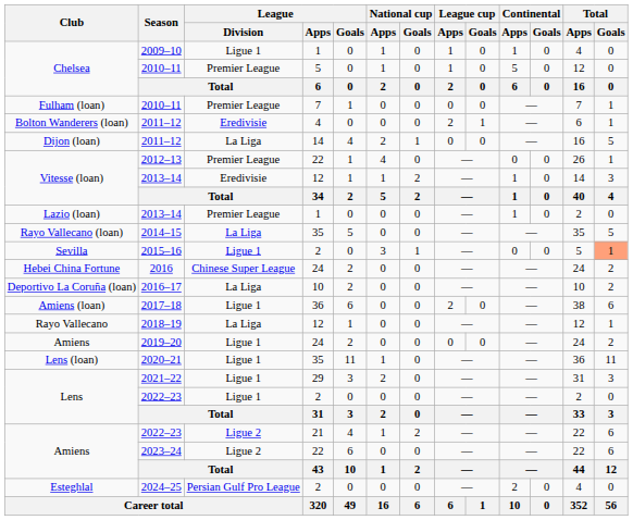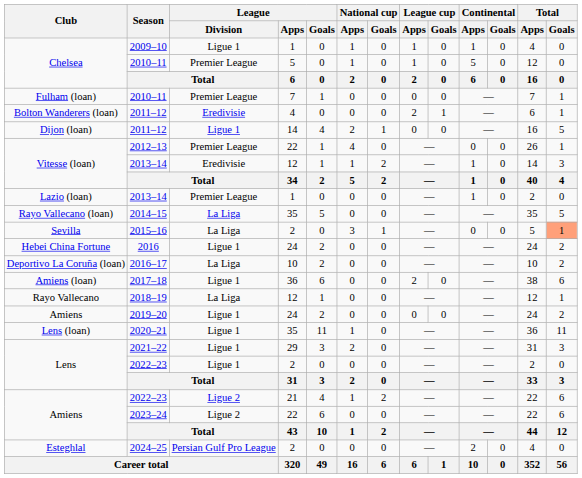 <table class="wikitable" style="text-align: center">
 <tr>
 <th rowspan="2">Club</th>
 <th rowspan="2">Season</th>
 <th colspan="3">League</th>
 <th colspan="2">National cup</th>
 <th colspan="2">League cup</th>
 <th colspan="2">Continental</th>
 <th colspan="2">Total</th>
 </tr>
 <tr>
 <th>Division</th>
 <th>Apps</th>
 <th>Goals</th>
 <th>Apps</th>
 <th>Goals</th>
 <th>Apps</th>
 <th>Goals</th>
 <th>Apps</th>
 <th>Goals</th>
 <th>Apps</th>
 <th>Goals</th>
 </tr>
 <tr>
 <td rowspan="3"><a href='#'>Chelsea</a></td>
 <td><a href='#'>2009–10</a></td>
 <td>Ligue 1</td>
 <td>1</td>
 <td>0</td>
 <td>1</td>
 <td>0</td>
 <td>1</td>
 <td>0</td>
 <td>1</td>
 <td>0</td>
 <td>4</td>
 <td>0</td>
 </tr>
 <tr>
 <td><a href='#'>2010–11</a></td>
 <td>Premier League</td>
 <td>5</td>
 <td>0</td>
 <td>1</td>
 <td>0</td>
 <td>1</td>
 <td>0</td>
 <td>5</td>
 <td>0</td>
 <td>12</td>
 <td>0</td>
 </tr>
 <tr>
 <th colspan="2">Total</th>
 <th>6</th>
 <th>0</th>
 <th>2</th>
 <th>0</th>
 <th>2</th>
 <th>0</th>
 <th>6</th>
 <th>0</th>
 <th>16</th>
 <th>0</th>
 </tr>
 <tr>
 <td><a href='#'>Fulham</a> (loan)</td>
 <td><a href='#'>2010–11</a></td>
 <td>Premier League</td>
 <td>7</td>
 <td>1</td>
 <td>0</td>
 <td>0</td>
 <td>0</td>
 <td>0</td>
 <td colspan="2">—</td>
 <td>7</td>
 <td>1</td>
 </tr>
 <tr>
 <td><a href='#'>Bolton Wanderers</a> (loan)</td>
 <td><a href='#'>2011–12</a></td>
 <td><a href='#'>Eredivisie</a></td>
 <td>4</td>
 <td>0</td>
 <td>0</td>
 <td>0</td>
 <td>2</td>
 <td>1</td>
 <td colspan="2">—</td>
 <td>6</td>
 <td>1</td>
 </tr>
 <tr>
 <td><a href='#'>Dijon</a> (loan)</td>
 <td><a href='#'>2011–12</a></td>
-<td>La Liga</td>
+<td><a href='#'>Ligue 1</a></td>
 <td>14</td>
 <td>4</td>
 <td>2</td>
 <td>1</td>
 <td>0</td>
 <td>0</td>
 <td colspan="2">—</td>
 <td>16</td>
 <td>5</td>
 </tr>
 <tr>
 <td rowspan="3"><a href='#'>Vitesse</a> (loan)</td>
 <td><a href='#'>2012–13</a></td>
 <td>Premier League</td>
 <td>22</td>
 <td>1</td>
 <td>4</td>
 <td>0</td>
 <td colspan="2">—</td>
 <td>0</td>
 <td>0</td>
 <td>26</td>
 <td>1</td>
 </tr>
 <tr>
 <td><a href='#'>2013–14</a></td>
 <td>Eredivisie</td>
 <td>12</td>
 <td>1</td>
 <td>1</td>
 <td>2</td>
 <td colspan="2">—</td>
 <td>1</td>
 <td>0</td>
 <td>14</td>
 <td>3</td>
 </tr>
 <tr>
 <th colspan="2">Total</th>
 <th>34</th>
 <th>2</th>
 <th>5</th>
 <th>2</th>
 <th colspan="2">—</th>
 <th>1</th>
 <th>0</th>
 <th>40</th>
 <th>4</th>
 </tr>
 <tr>
 <td><a href='#'>Lazio</a> (loan)</td>
 <td><a href='#'>2013–14</a></td>
 <td>Premier League</td>
 <td>1</td>
 <td>0</td>
 <td>0</td>
 <td>0</td>
 <td colspan="2">—</td>
 <td>1</td>
 <td>0</td>
 <td>2</td>
 <td>0</td>
 </tr>
 <tr>
 <td><a href='#'>Rayo Vallecano</a> (loan)</td>
 <td><a href='#'>2014–15</a></td>
 <td><a href='#'>La Liga</a></td>
 <td>35</td>
 <td>5</td>
 <td>0</td>
 <td>0</td>
 <td colspan="2">—</td>
 <td colspan="2">—</td>
 <td>35</td>
 <td>5</td>
 </tr>
 <tr>
 <td><a href='#'>Sevilla</a></td>
 <td><a href='#'>2015–16</a></td>
-<td><a href='#'>Ligue 1</a></td>
+<td>La Liga</td>
 <td>2</td>
 <td>0</td>
 <td>3</td>
 <td>1</td>
 <td colspan="2">—</td>
 <td>0</td>
 <td>0</td>
 <td>5</td>
 <td style="background: lightsalmon;">1</td>
 </tr>
 <tr>
 <td><a href='#'>Hebei China Fortune</a></td>
 <td><a href='#'>2016</a></td>
-<td><a href='#'>Chinese Super League</a></td>
+<td>Ligue 1</td>
 <td>24</td>
 <td>2</td>
 <td>0</td>
 <td>0</td>
 <td colspan="2">—</td>
 <td colspan="2">—</td>
 <td>24</td>
 <td>2</td>
 </tr>
 <tr>
 <td><a href='#'>Deportivo La Coruña</a> (loan)</td>
 <td><a href='#'>2016–17</a></td>
 <td>La Liga</td>
 <td>10</td>
 <td>2</td>
 <td>0</td>
 <td>0</td>
 <td colspan="2">—</td>
 <td colspan="2">—</td>
 <td>10</td>
 <td>2</td>
 </tr>
 <tr>
 <td><a href='#'>Amiens</a> (loan)</td>
 <td><a href='#'>2017–18</a></td>
 <td>Ligue 1</td>
 <td>36</td>
 <td>6</td>
 <td>0</td>
 <td>0</td>
 <td>2</td>
 <td>0</td>
 <td colspan="2">—</td>
 <td>38</td>
 <td>6</td>
 </tr>
 <tr>
 <td>Rayo Vallecano</td>
 <td><a href='#'>2018–19</a></td>
 <td>La Liga</td>
 <td>12</td>
 <td>1</td>
 <td>0</td>
 <td>0</td>
 <td colspan="2">—</td>
 <td colspan="2">—</td>
 <td>12</td>
 <td>1</td>
 </tr>
 <tr>
 <td>Amiens</td>
 <td><a href='#'>2019–20</a></td>
 <td>Ligue 1</td>
 <td>24</td>
 <td>2</td>
 <td>0</td>
 <td>0</td>
 <td>0</td>
 <td>0</td>
 <td colspan="2">—</td>
 <td>24</td>
 <td>2</td>
 </tr>
 <tr>
 <td><a href='#'>Lens</a> (loan)</td>
 <td><a href='#'>2020–21</a></td>
 <td>Ligue 1</td>
 <td>35</td>
 <td>11</td>
 <td>1</td>
 <td>0</td>
 <td colspan="2">—</td>
 <td colspan="2">—</td>
 <td>36</td>
 <td>11</td>
 </tr>
 <tr>
 <td rowspan="3">Lens</td>
 <td><a href='#'>2021–22</a></td>
 <td>Ligue 1</td>
 <td>29</td>
 <td>3</td>
 <td>2</td>
 <td>0</td>
 <td colspan="2">—</td>
 <td colspan="2">—</td>
 <td>31</td>
 <td>3</td>
 </tr>
 <tr>
 <td><a href='#'>2022–23</a></td>
 <td>Ligue 1</td>
 <td>2</td>
 <td>0</td>
 <td>0</td>
 <td>0</td>
 <td colspan="2">—</td>
 <td colspan="2">—</td>
 <td>2</td>
 <td>0</td>
 </tr>
 <tr>
 <th colspan="2">Total</th>
 <th>31</th>
 <th>3</th>
 <th>2</th>
 <th>0</th>
 <th colspan="2">—</th>
 <th colspan="2">—</th>
 <th>33</th>
 <th>3</th>
 </tr>
 <tr>
 <td rowspan="3">Amiens</td>
 <td><a href='#'>2022–23</a></td>
 <td><a href='#'>Ligue 2</a></td>
 <td>21</td>
 <td>4</td>
 <td>1</td>
 <td>2</td>
 <td colspan="2">—</td>
 <td colspan="2">—</td>
 <td>22</td>
 <td>6</td>
 </tr>
 <tr>
 <td><a href='#'>2023–24</a></td>
 <td>Ligue 2</td>
 <td>22</td>
 <td>6</td>
 <td>0</td>
 <td>0</td>
 <td colspan="2">—</td>
 <td colspan="2">—</td>
 <td>22</td>
 <td>6</td>
 </tr>
 <tr>
 <th colspan="2">Total</th>
 <th>43</th>
 <th>10</th>
 <th>1</th>
 <th>2</th>
 <th colspan="2">—</th>
 <th colspan="2">—</th>
 <th>44</th>
 <th>12</th>
 </tr>
 <tr>
 <td><a href='#'>Esteghlal</a></td>
 <td><a href='#'>2024–25</a></td>
 <td><a href='#'>Persian Gulf Pro League</a></td>
 <td>2</td>
 <td>0</td>
 <td>0</td>
 <td>0</td>
 <td colspan="2">—</td>
 <td>2</td>
 <td>0</td>
 <td>4</td>
 <td>0</td>
 </tr>
 <tr>
 <th colspan="3">Career total</th>
 <th>320</th>
 <th>49</th>
 <th>16</th>
 <th>6</th>
 <th>6</th>
 <th>1</th>
 <th>10</th>
 <th>0</th>
 <th>352</th>
 <th>56</th>
 </tr>
 </table>
